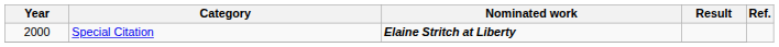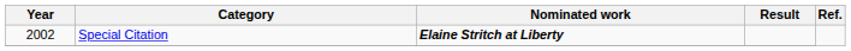 <table class=wikitable>
 <tr>
 <th scope="col" style="width:5em;">Year</th>
 <th scope="col" style="width:26em;">Category</th>
 <th scope="col" style="width:25em;">Nominated work</th>
 <th scope="col" style="width:5em;">Result</th>
 <th>Ref.</th>
 </tr>
 <tr>
-<td style="text-align:center;">2000</td>
+<td style="text-align:center;">2002</td>
 <td><a href='#'>Special Citation</a></td>
 <td><strong><em>Elaine Stritch at Liberty</em></strong></td>
 <td></td>
 </tr>
 <tr>
 </tr>
 </table>
